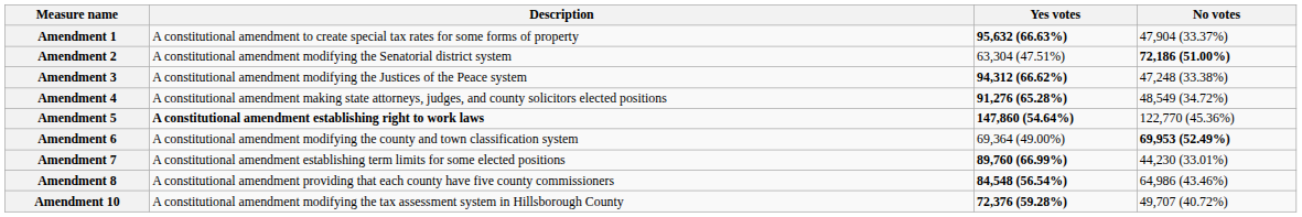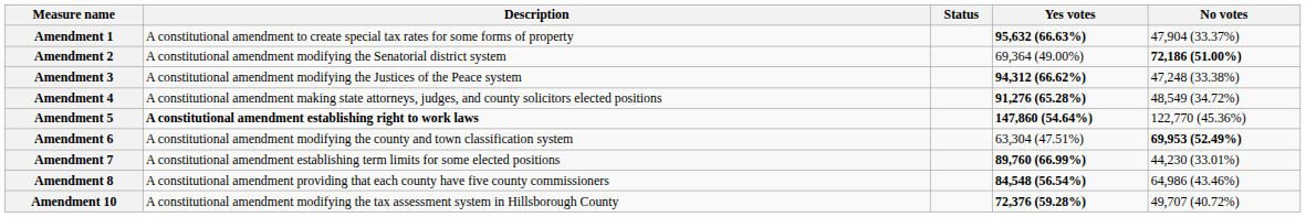 <table class="wikitable sortable plainrowheaders" style="width:100%">
 <tr>
 <th scope="col">Measure name</th>
 <th class="unsortable" scope="col">Description</th>
+<th scope="col">Status</th>
 <th scope="col">Yes votes</th>
 <th scope="col">No votes</th>
 </tr>
 <tr>
 <th scope="row">Amendment 1</th>
 <td>A constitutional amendment to create special tax rates for some forms of property</td>
+<td></td>
 <td><strong>95,632 (66.63%)</strong></td>
 <td>47,904 (33.37%)</td>
 </tr>
 <tr>
 <th scope="row">Amendment 2</th>
 <td>A constitutional amendment modifying the Senatorial district system</td>
-<td>63,304 (47.51%)</td>
+<td></td>
+<td>69,364 (49.00%)</td>
 <td><strong>72,186 (51.00%)</strong></td>
 </tr>
 <tr>
 <th scope="row">Amendment 3</th>
 <td>A constitutional amendment modifying the Justices of the Peace system</td>
+<td></td>
 <td><strong>94,312 (66.62%)</strong></td>
 <td>47,248 (33.38%)</td>
 </tr>
 <tr>
 <th scope="row">Amendment 4</th>
 <td>A constitutional amendment making state attorneys, judges, and county solicitors elected positions</td>
+<td></td>
 <td><strong>91,276 (65.28%)</strong></td>
 <td>48,549 (34.72%)</td>
 </tr>
 <tr>
 <th scope="row">Amendment 5</th>
 <td><strong>A constitutional amendment establishing right to work laws</strong></td>
+<td></td>
 <td><strong>147,860 (54.64%)</strong></td>
 <td>122,770 (45.36%)</td>
 </tr>
 <tr>
 <th scope="row">Amendment 6</th>
 <td>A constitutional amendment modifying the county and town classification system</td>
-<td>69,364 (49.00%)</td>
+<td></td>
+<td>63,304 (47.51%)</td>
 <td><strong>69,953 (52.49%)</strong></td>
 </tr>
 <tr>
 <th scope="row">Amendment 7</th>
 <td>A constitutional amendment establishing term limits for some elected positions</td>
+<td></td>
 <td><strong>89,760 (66.99%)</strong></td>
 <td>44,230 (33.01%)</td>
 </tr>
 <tr>
 <th scope="row">Amendment 8</th>
 <td>A constitutional amendment providing that each county have five county commissioners</td>
+<td></td>
 <td><strong>84,548 (56.54%)</strong></td>
 <td>64,986 (43.46%)</td>
 </tr>
 <tr>
 <th scope="row">Amendment 10</th>
 <td>A constitutional amendment modifying the tax assessment system in Hillsborough County</td>
+<td></td>
 <td><strong>72,376 (59.28%)</strong></td>
 <td>49,707 (40.72%)</td>
 </tr>
 </table>
